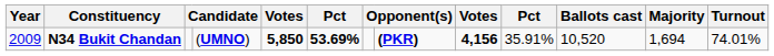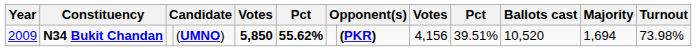 <table class="wikitable" style="margin:0.5em ; font-size:95%">
 <tr>
 <th>Year</th>
 <th>Constituency</th>
 <th colspan=2>Candidate</th>
 <th>Votes</th>
 <th>Pct</th>
 <th colspan=2>Opponent(s)</th>
 <th>Votes</th>
 <th>Pct</th>
 <th>Ballots cast</th>
 <th>Majority</th>
 <th>Turnout</th>
 </tr>
 <tr>
 <td><a href='#'>2009</a></td>
 <td><strong>N34 <a href='#'>Bukit Chandan</a></strong></td>
 <td></td>
 <td> (<a href='#'><strong>UMNO</strong></a>)</td>
 <td align="right"><strong>5,850</strong></td>
-<td><strong>53.69%</strong></td>
+<td><strong>55.62%</strong></td>
 <td></td>
 <td><strong> (<a href='#'>PKR</a>)</strong></td>
-<td align="right"><strong>4,156</strong></td>
-<td>35.91%</td>
+<td align="right">4,156</td>
+<td>39.51%</td>
 <td>10,520</td>
 <td>1,694</td>
-<td>74.01%</td>
+<td>73.98%</td>
 </tr>
 </table>
